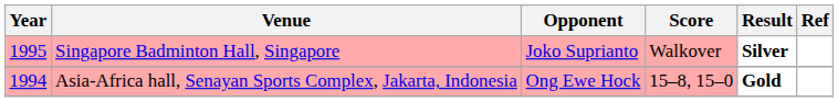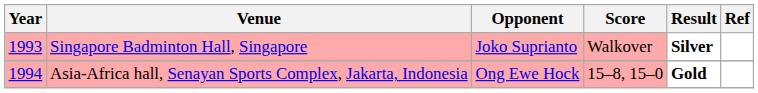 <table class="sortable wikitable" style="font-size: 90%;">
 <tr>
 <th>Year</th>
 <th>Venue</th>
 <th>Opponent</th>
 <th>Score</th>
 <th>Result</th>
 <th>Ref</th>
 </tr>
 <tr style="background:#FFAAAA">
-<td align="center"><a href='#'>1995</a></td>
+<td align="center"><a href='#'>1993</a></td>
 <td align="left"><a href='#'>Singapore Badminton Hall</a>, <a href='#'>Singapore</a></td>
 <td align="left"> <a href='#'>Joko Suprianto</a></td>
 <td align="left">Walkover</td>
 <td style="text-align:left; background:white"> <strong>Silver</strong></td>
 <td style="text-align:center; background:white"></td>
 </tr>
 <tr>
 </tr>
 <tr style="background:#FFAAAA">
 <td align="center"><a href='#'>1994</a></td>
 <td align="left">Asia-Africa hall, <a href='#'>Senayan Sports Complex</a>, <a href='#'>Jakarta, Indonesia</a></td>
 <td align="left"> <a href='#'>Ong Ewe Hock</a></td>
 <td align="left">15–8, 15–0</td>
 <td style="text-align:left; background:white"> <strong>Gold</strong></td>
 <td style="text-align:center; background:white"></td>
 </tr>
 <tr>
 </tr>
 </table>
